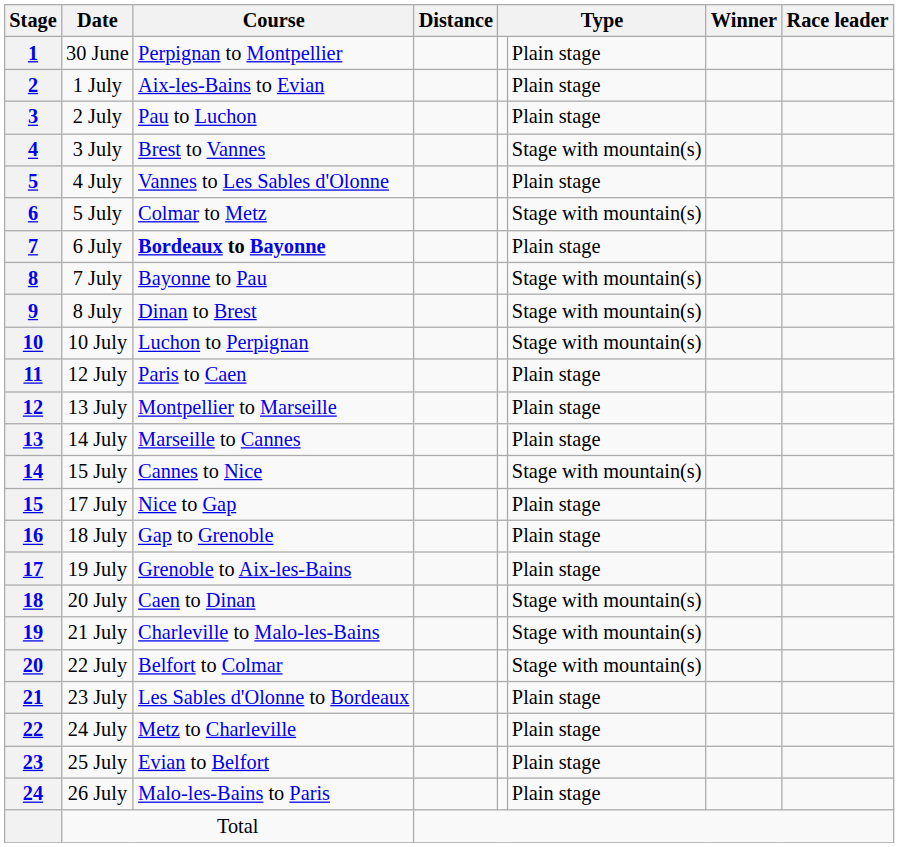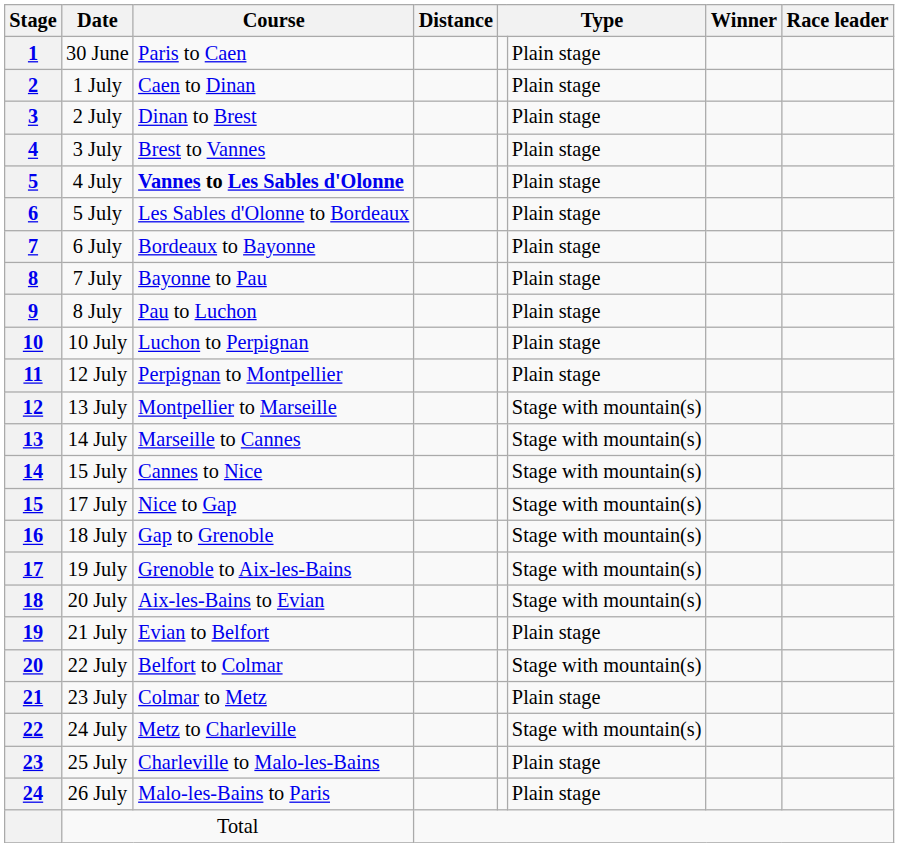 <table class="wikitable">
 <tr>
 <th scope="col">Stage</th>
 <th scope="col">Date</th>
 <th scope="col">Course</th>
 <th scope="col">Distance</th>
 <th scope="col" colspan="2">Type</th>
 <th scope="col">Winner</th>
 <th scope="col">Race leader</th>
 </tr>
 <tr>
 <th scope="row"><a href='#'>1</a></th>
 <td style="text-align:center;">30 June</td>
-<td><a href='#'>Perpignan</a> to <a href='#'>Montpellier</a></td>
+<td><a href='#'>Paris</a> to <a href='#'>Caen</a></td>
 <td></td>
 <td></td>
 <td>Plain stage</td>
 <td></td>
 <td></td>
 </tr>
 <tr>
 <th scope="row"><a href='#'>2</a></th>
 <td style="text-align:center;">1 July</td>
-<td><a href='#'>Aix-les-Bains</a> to <a href='#'>Evian</a></td>
+<td><a href='#'>Caen</a> to <a href='#'>Dinan</a></td>
 <td></td>
 <td></td>
 <td>Plain stage</td>
 <td></td>
 <td></td>
 </tr>
 <tr>
 <th scope="row"><a href='#'>3</a></th>
 <td style="text-align:center;">2 July</td>
-<td><a href='#'>Pau</a> to <a href='#'>Luchon</a></td>
+<td><a href='#'>Dinan</a> to <a href='#'>Brest</a></td>
 <td></td>
 <td></td>
 <td>Plain stage</td>
 <td></td>
 <td></td>
 </tr>
 <tr>
 <th scope="row"><a href='#'>4</a></th>
 <td style="text-align:center;">3 July</td>
 <td><a href='#'>Brest</a> to <a href='#'>Vannes</a></td>
 <td></td>
 <td></td>
-<td>Stage with mountain(s)</td>
+<td>Plain stage</td>
 <td></td>
 <td></td>
 </tr>
 <tr>
 <th scope="row"><a href='#'>5</a></th>
 <td style="text-align:center;">4 July</td>
-<td><a href='#'>Vannes</a> to <a href='#'>Les Sables d'Olonne</a></td>
+<td><strong><a href='#'>Vannes</a> to <a href='#'>Les Sables d'Olonne</a></strong></td>
 <td></td>
 <td></td>
 <td>Plain stage</td>
 <td></td>
 <td><br></td>
 </tr>
 <tr>
 <th scope="row"><a href='#'>6</a></th>
 <td style="text-align:center;">5 July</td>
-<td><a href='#'>Colmar</a> to <a href='#'>Metz</a></td>
+<td><a href='#'>Les Sables d'Olonne</a> to <a href='#'>Bordeaux</a></td>
 <td></td>
 <td></td>
-<td>Stage with mountain(s)</td>
+<td>Plain stage</td>
 <td></td>
 <td></td>
 </tr>
 <tr>
 <th scope="row"><a href='#'>7</a></th>
 <td style="text-align:center;">6 July</td>
-<td><strong><a href='#'>Bordeaux</a> to <a href='#'>Bayonne</a></strong></td>
+<td><a href='#'>Bordeaux</a> to <a href='#'>Bayonne</a></td>
 <td></td>
 <td></td>
 <td>Plain stage</td>
 <td></td>
 <td></td>
 </tr>
 <tr>
 <th scope="row"><a href='#'>8</a></th>
 <td style="text-align:center;">7 July</td>
 <td><a href='#'>Bayonne</a> to <a href='#'>Pau</a></td>
 <td></td>
 <td></td>
-<td>Stage with mountain(s)</td>
+<td>Plain stage</td>
 <td></td>
 <td></td>
 </tr>
 <tr>
 <th scope="row"><a href='#'>9</a></th>
 <td style="text-align:center;">8 July</td>
-<td><a href='#'>Dinan</a> to <a href='#'>Brest</a></td>
+<td><a href='#'>Pau</a> to <a href='#'>Luchon</a></td>
 <td style="text-align:center;"></td>
 <td></td>
-<td>Stage with mountain(s)</td>
+<td>Plain stage</td>
 <td></td>
 <td></td>
 </tr>
 <tr>
 <th scope="row"><a href='#'>10</a></th>
 <td style="text-align:center;">10 July</td>
 <td><a href='#'>Luchon</a> to <a href='#'>Perpignan</a></td>
 <td style="text-align:center;"></td>
 <td></td>
-<td>Stage with mountain(s)</td>
+<td>Plain stage</td>
 <td></td>
 <td></td>
 </tr>
 <tr>
 <th scope="row"><a href='#'>11</a></th>
 <td style="text-align:center;">12 July</td>
-<td><a href='#'>Paris</a> to <a href='#'>Caen</a></td>
+<td><a href='#'>Perpignan</a> to <a href='#'>Montpellier</a></td>
 <td></td>
 <td></td>
 <td>Plain stage</td>
 <td></td>
 <td></td>
 </tr>
 <tr>
 <th scope="row"><a href='#'>12</a></th>
 <td style="text-align:center;">13 July</td>
 <td><a href='#'>Montpellier</a> to <a href='#'>Marseille</a></td>
 <td></td>
 <td></td>
-<td>Plain stage</td>
+<td>Stage with mountain(s)</td>
 <td></td>
 <td></td>
 </tr>
 <tr>
 <th scope="row"><a href='#'>13</a></th>
 <td style="text-align:center;">14 July</td>
 <td><a href='#'>Marseille</a> to <a href='#'>Cannes</a></td>
 <td></td>
 <td></td>
-<td>Plain stage</td>
+<td>Stage with mountain(s)</td>
 <td></td>
 <td></td>
 </tr>
 <tr>
 <th scope="row"><a href='#'>14</a></th>
 <td style="text-align:center;">15 July</td>
 <td><a href='#'>Cannes</a> to <a href='#'>Nice</a></td>
 <td style="text-align:center;"></td>
 <td></td>
 <td>Stage with mountain(s)</td>
 <td></td>
 <td></td>
 </tr>
 <tr>
 <th scope="row"><a href='#'>15</a></th>
 <td style="text-align:center;">17 July</td>
 <td><a href='#'>Nice</a> to <a href='#'>Gap</a></td>
 <td style="text-align:center;"></td>
 <td></td>
-<td>Plain stage</td>
+<td>Stage with mountain(s)</td>
 <td></td>
 <td></td>
 </tr>
 <tr>
 <th scope="row"><a href='#'>16</a></th>
 <td style="text-align:center;">18 July</td>
 <td><a href='#'>Gap</a> to <a href='#'>Grenoble</a></td>
 <td style="text-align:center;"></td>
 <td></td>
-<td>Plain stage</td>
+<td>Stage with mountain(s)</td>
 <td></td>
 <td></td>
 </tr>
 <tr>
 <th scope="row"><a href='#'>17</a></th>
 <td style="text-align:center;">19 July</td>
 <td><a href='#'>Grenoble</a> to <a href='#'>Aix-les-Bains</a></td>
 <td style="text-align:center;"></td>
 <td></td>
-<td>Plain stage</td>
+<td>Stage with mountain(s)</td>
 <td></td>
 <td></td>
 </tr>
 <tr>
 <th scope="row"><a href='#'>18</a></th>
 <td style="text-align:center;">20 July</td>
-<td><a href='#'>Caen</a> to <a href='#'>Dinan</a></td>
+<td><a href='#'>Aix-les-Bains</a> to <a href='#'>Evian</a></td>
 <td style="text-align:center;"></td>
 <td></td>
 <td>Stage with mountain(s)</td>
 <td></td>
 <td></td>
 </tr>
 <tr>
 <th scope="row"><a href='#'>19</a></th>
 <td style="text-align:center;">21 July</td>
-<td><a href='#'>Charleville</a> to <a href='#'>Malo-les-Bains</a></td>
+<td><a href='#'>Evian</a> to <a href='#'>Belfort</a></td>
 <td style="text-align:center;"></td>
 <td></td>
-<td>Stage with mountain(s)</td>
+<td>Plain stage</td>
 <td></td>
 <td></td>
 </tr>
 <tr>
 <th scope="row"><a href='#'>20</a></th>
 <td style="text-align:center;">22 July</td>
 <td><a href='#'>Belfort</a> to <a href='#'>Colmar</a></td>
 <td style="text-align:center;"></td>
 <td></td>
 <td>Stage with mountain(s)</td>
 <td></td>
 <td></td>
 </tr>
 <tr>
 <th scope="row"><a href='#'>21</a></th>
 <td style="text-align:center;">23 July</td>
-<td><a href='#'>Les Sables d'Olonne</a> to <a href='#'>Bordeaux</a></td>
+<td><a href='#'>Colmar</a> to <a href='#'>Metz</a></td>
 <td></td>
 <td></td>
 <td>Plain stage</td>
 <td></td>
 <td></td>
 </tr>
 <tr>
 <th scope="row"><a href='#'>22</a></th>
 <td style="text-align:center;">24 July</td>
 <td><a href='#'>Metz</a> to <a href='#'>Charleville</a></td>
 <td></td>
 <td></td>
-<td>Plain stage</td>
+<td>Stage with mountain(s)</td>
 <td></td>
 <td></td>
 </tr>
 <tr>
 <th scope="row"><a href='#'>23</a></th>
 <td style="text-align:center;">25 July</td>
-<td><a href='#'>Evian</a> to <a href='#'>Belfort</a></td>
+<td><a href='#'>Charleville</a> to <a href='#'>Malo-les-Bains</a></td>
 <td></td>
 <td></td>
 <td>Plain stage</td>
 <td></td>
 <td></td>
 </tr>
 <tr>
 <th scope="row"><a href='#'>24</a></th>
 <td style="text-align:center;">26 July</td>
 <td><a href='#'>Malo-les-Bains</a> to <a href='#'>Paris</a></td>
 <td></td>
 <td></td>
 <td>Plain stage</td>
 <td></td>
 <td></td>
 </tr>
 <tr>
 <th scope="row"></th>
 <td colspan="2" style="text-align:center">Total</td>
 <td colspan="5" style="text-align:center"></td>
 </tr>
 </table>
